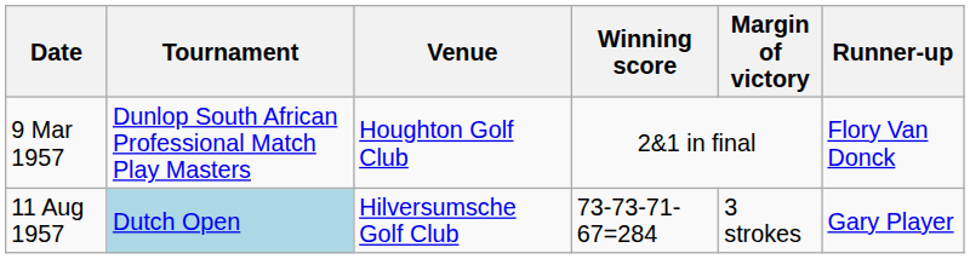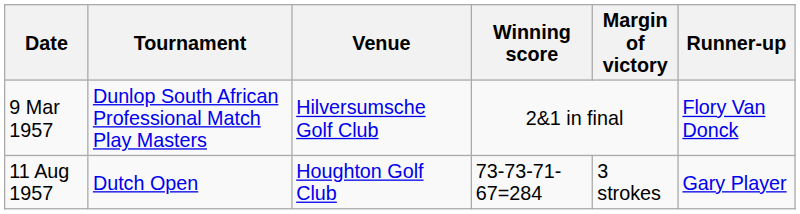 <table class="wikitable" style="font-size:95%;">
 <tr>
 <th>Date</th>
 <th>Tournament</th>
 <th>Venue</th>
 <th>Winning score</th>
 <th>Margin of<br>victory</th>
 <th>Runner-up</th>
 </tr>
 <tr>
 <td>9 Mar 1957</td>
 <td><a href='#'>Dunlop South African<br>Professional Match Play Masters</a></td>
-<td><a href='#'>Houghton Golf Club</a></td>
+<td><a href='#'>Hilversumsche Golf Club</a></td>
 <td align=center colspan=2>2&1 in final</td>
 <td> <a href='#'>Flory Van Donck</a></td>
 </tr>
 <tr>
 <td>11 Aug 1957</td>
-<td style="background: lightblue;"><a href='#'>Dutch Open</a></td>
-<td><a href='#'>Hilversumsche Golf Club</a></td>
+<td><a href='#'>Dutch Open</a></td>
+<td><a href='#'>Houghton Golf Club</a></td>
 <td>73-73-71-67=284</td>
 <td>3 strokes</td>
 <td> <a href='#'>Gary Player</a></td>
 </tr>
 </table>
